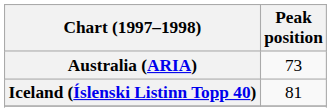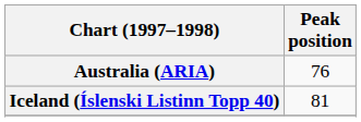 <table class="wikitable sortable plainrowheaders" style="text-align:center">
 <tr>
 <th>Chart (1997–1998)</th>
 <th>Peak<br>position</th>
 </tr>
 <tr>
 <th scope="row">Australia (<a href='#'>ARIA</a>)</th>
-<td>73</td>
+<td>76</td>
 </tr>
 <tr>
 <th scope="row">Iceland (<a href='#'>Íslenski Listinn Topp 40</a>)</th>
 <td>81</td>
 </tr>
 <tr>
 </tr>
 <tr>
 </tr>
 <tr>
 </tr>
 <tr>
 </tr>
 </table>
